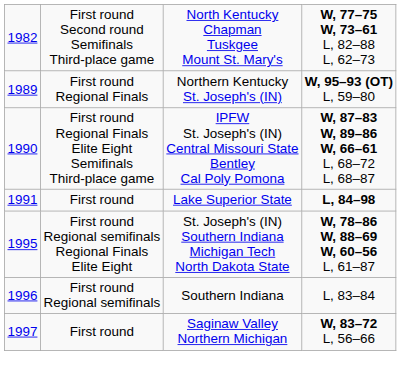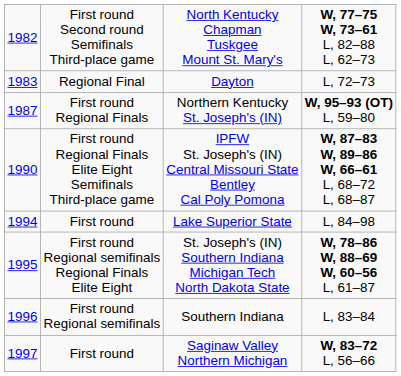 <table class="wikitable">
 <tr align="center">
 <td><a href='#'>1982</a></td>
 <td>First round<br>Second round<br>Semifinals<br>Third-place game</td>
 <td><a href='#'>North Kentucky</a><br><a href='#'>Chapman</a><br><a href='#'>Tuskgee</a><br><a href='#'>Mount St. Mary's</a></td>
 <td><strong>W, 77–75</strong><br><strong>W, 73–61</strong><br>L, 82–88<br>L, 62–73</td>
 </tr>
 <tr align="center">
-<td><a href='#'>1989</a></td>
+<td><a href='#'>1983</a></td>
+<td>Regional Final</td>
+<td><a href='#'>Dayton</a></td>
+<td>L, 72–73</td>
+</tr>
+<tr align="center">
+<td><a href='#'>1987</a></td>
 <td>First round<br>Regional Finals</td>
 <td>Northern Kentucky<br><a href='#'>St. Joseph's (IN)</a></td>
 <td><strong>W, 95–93 (OT)</strong><br>L, 59–80</td>
 </tr>
 <tr align="center">
 <td><a href='#'>1990</a></td>
 <td>First round<br>Regional Finals<br>Elite Eight<br>Semifinals<br>Third-place game</td>
 <td><a href='#'>IPFW</a><br>St. Joseph's (IN)<br><a href='#'>Central Missouri State</a><br><a href='#'>Bentley</a><br><a href='#'>Cal Poly Pomona</a></td>
 <td><strong>W, 87–83</strong><br><strong>W, 89–86</strong><br><strong>W, 66–61</strong><br>L, 68–72<br>L, 68–87</td>
 </tr>
 <tr align="center">
-<td><a href='#'>1991</a></td>
+<td><a href='#'>1994</a></td>
 <td>First round</td>
 <td><a href='#'>Lake Superior State</a></td>
-<td><strong>L, 84–98</strong></td>
+<td>L, 84–98</td>
 </tr>
 <tr align="center">
 <td><a href='#'>1995</a></td>
 <td>First round<br>Regional semifinals<br>Regional Finals<br>Elite Eight</td>
 <td>St. Joseph's (IN)<br><a href='#'>Southern Indiana</a><br><a href='#'>Michigan Tech</a><br><a href='#'>North Dakota State</a></td>
 <td><strong>W, 78–86</strong><br><strong>W, 88–69</strong><br><strong>W, 60–56</strong><br>L, 61–87</td>
 </tr>
 <tr align="center">
 <td><a href='#'>1996</a></td>
 <td>First round<br>Regional semifinals</td>
 <td>Southern Indiana</td>
 <td>L, 83–84</td>
 </tr>
 <tr align="center">
 <td><a href='#'>1997</a></td>
 <td>First round</td>
 <td><a href='#'>Saginaw Valley</a><br><a href='#'>Northern Michigan</a></td>
 <td><strong>W, 83–72</strong><br>L, 56–66</td>
 </tr>
 </table>
